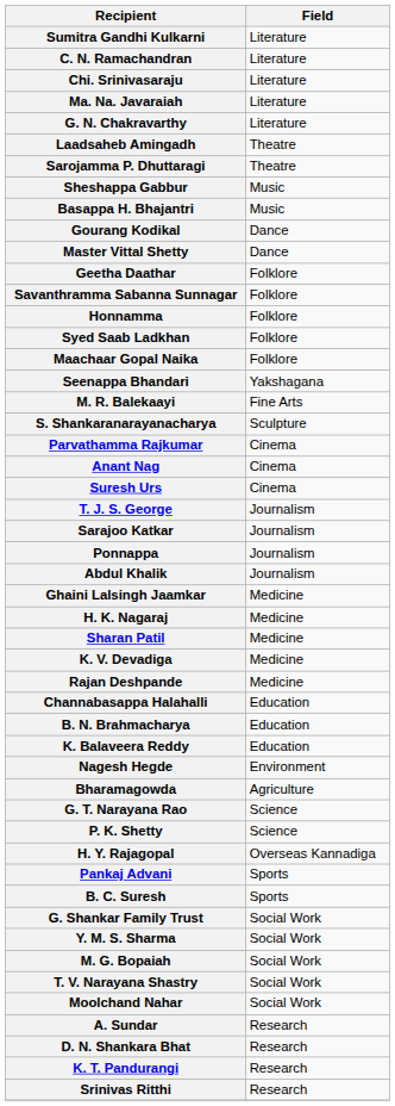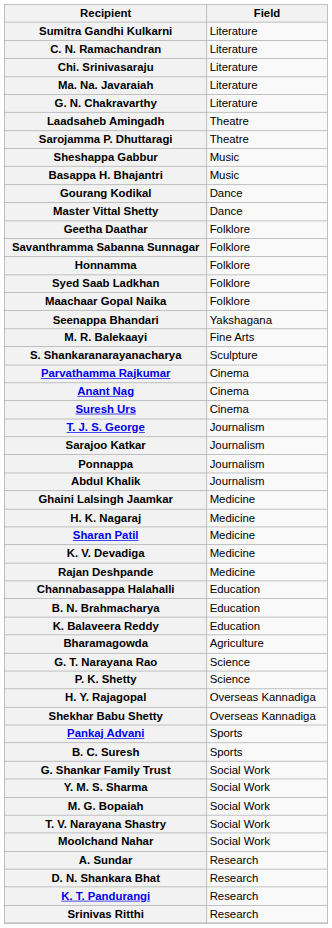 <table class="wikitable plainrowheaders sortable" style="width:73%">
 <tr>
 <th scope="col" style="width:30%">Recipient</th>
 <th scope="col" style="width:23%">Field</th>
 </tr>
 <tr>
 <th scope="row">Sumitra Gandhi Kulkarni</th>
 <td>Literature</td>
 </tr>
 <tr>
 <th scope="row">C. N. Ramachandran</th>
 <td>Literature</td>
 </tr>
 <tr>
 <th scope="row">Chi. Srinivasaraju</th>
 <td>Literature</td>
 </tr>
 <tr>
 <th scope="row">Ma. Na. Javaraiah</th>
 <td>Literature</td>
 </tr>
 <tr>
 <th scope="row">G. N. Chakravarthy</th>
 <td>Literature</td>
 </tr>
 <tr>
 <th scope="row">Laadsaheb Amingadh</th>
 <td>Theatre</td>
 </tr>
 <tr>
 <th scope="row">Sarojamma P. Dhuttaragi</th>
 <td>Theatre</td>
 </tr>
 <tr>
 <th scope="row">Sheshappa Gabbur</th>
 <td>Music</td>
 </tr>
 <tr>
 <th scope="row">Basappa H. Bhajantri</th>
 <td>Music</td>
 </tr>
 <tr>
 <th scope="row">Gourang Kodikal</th>
 <td>Dance</td>
 </tr>
 <tr>
 <th scope="row">Master Vittal Shetty</th>
 <td>Dance</td>
 </tr>
 <tr>
 <th scope="row">Geetha Daathar</th>
 <td>Folklore</td>
 </tr>
 <tr>
 <th scope="row">Savanthramma Sabanna Sunnagar</th>
 <td>Folklore</td>
 </tr>
 <tr>
 <th scope="row">Honnamma</th>
 <td>Folklore</td>
 </tr>
 <tr>
 <th scope="row">Syed Saab Ladkhan</th>
 <td>Folklore</td>
 </tr>
 <tr>
 <th scope="row">Maachaar Gopal Naika</th>
 <td>Folklore</td>
 </tr>
 <tr>
 <th scope="row">Seenappa Bhandari</th>
 <td>Yakshagana</td>
 </tr>
 <tr>
 <th scope="row">M. R. Balekaayi</th>
 <td>Fine Arts</td>
 </tr>
 <tr>
 <th scope="row">S. Shankaranarayanacharya</th>
 <td>Sculpture</td>
 </tr>
 <tr>
 <th scope="row"><a href='#'>Parvathamma Rajkumar</a></th>
 <td>Cinema</td>
 </tr>
 <tr>
 <th scope="row"><a href='#'>Anant Nag</a></th>
 <td>Cinema</td>
 </tr>
 <tr>
 <th scope="row"><a href='#'>Suresh Urs</a></th>
 <td>Cinema</td>
 </tr>
 <tr>
 <th scope="row"><a href='#'>T. J. S. George</a></th>
 <td>Journalism</td>
 </tr>
 <tr>
 <th scope="row">Sarajoo Katkar</th>
 <td>Journalism</td>
 </tr>
 <tr>
 <th scope="row">Ponnappa</th>
 <td>Journalism</td>
 </tr>
 <tr>
 <th scope="row">Abdul Khalik</th>
 <td>Journalism</td>
 </tr>
 <tr>
 <th scope="row">Ghaini Lalsingh Jaamkar</th>
 <td>Medicine</td>
 </tr>
 <tr>
 <th scope="row">H. K. Nagaraj</th>
 <td>Medicine</td>
 </tr>
 <tr>
 <th scope="row"><a href='#'>Sharan Patil</a></th>
 <td>Medicine</td>
 </tr>
 <tr>
 <th scope="row">K. V. Devadiga</th>
 <td>Medicine</td>
 </tr>
 <tr>
 <th scope="row">Rajan Deshpande</th>
 <td>Medicine</td>
 </tr>
 <tr>
 <th scope="row">Channabasappa Halahalli</th>
 <td>Education</td>
 </tr>
 <tr>
 <th scope="row">B. N. Brahmacharya</th>
 <td>Education</td>
 </tr>
 <tr>
 <th scope="row">K. Balaveera Reddy</th>
 <td>Education</td>
 </tr>
 <tr>
-<th scope="row">Nagesh Hegde</th>
-<td>Environment</td>
-</tr>
-<tr>
 <th scope="row">Bharamagowda</th>
 <td>Agriculture</td>
 </tr>
 <tr>
 <th scope="row">G. T. Narayana Rao</th>
 <td>Science</td>
 </tr>
 <tr>
 <th scope="row">P. K. Shetty</th>
 <td>Science</td>
 </tr>
 <tr>
 <th scope="row">H. Y. Rajagopal</th>
+<td>Overseas Kannadiga</td>
+</tr>
+<tr>
+<th scope="row">Shekhar Babu Shetty</th>
 <td>Overseas Kannadiga</td>
 </tr>
 <tr>
 <th scope="row"><a href='#'>Pankaj Advani</a></th>
 <td>Sports</td>
 </tr>
 <tr>
 <th scope="row">B. C. Suresh</th>
 <td>Sports</td>
 </tr>
 <tr>
 <th scope="row">G. Shankar Family Trust</th>
 <td>Social Work</td>
 </tr>
 <tr>
 <th scope="row">Y. M. S. Sharma</th>
 <td>Social Work</td>
 </tr>
 <tr>
 <th scope="row">M. G. Bopaiah</th>
 <td>Social Work</td>
 </tr>
 <tr>
 <th scope="row">T. V. Narayana Shastry</th>
 <td>Social Work</td>
 </tr>
 <tr>
 <th scope="row">Moolchand Nahar</th>
 <td>Social Work</td>
 </tr>
 <tr>
 <th scope="row">A. Sundar</th>
 <td>Research</td>
 </tr>
 <tr>
 <th scope="row">D. N. Shankara Bhat</th>
 <td>Research</td>
 </tr>
 <tr>
 <th scope="row"><a href='#'>K. T. Pandurangi</a></th>
 <td>Research</td>
 </tr>
 <tr>
 <th scope="row">Srinivas Ritthi</th>
 <td>Research</td>
 </tr>
 <tr>
 </tr>
 </table>
